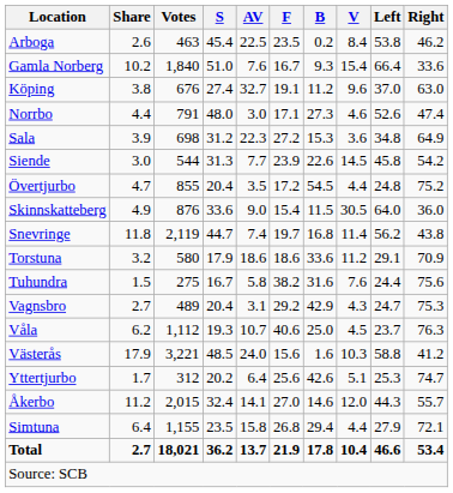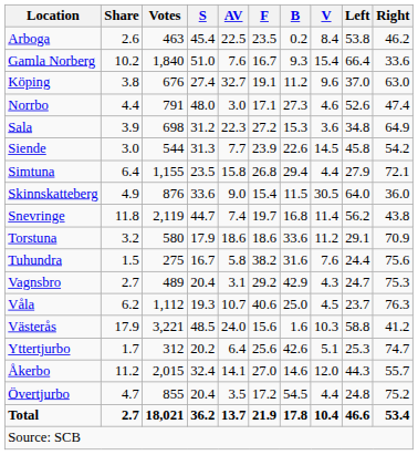 <table class="wikitable sortable" style=text-align:right>
 <tr>
 <th>Location</th>
 <th>Share</th>
 <th>Votes</th>
 <th><a href='#'>S</a></th>
 <th><a href='#'>AV</a></th>
 <th><a href='#'>F</a></th>
 <th><a href='#'>B</a></th>
 <th><a href='#'>V</a></th>
 <th>Left</th>
 <th>Right</th>
 </tr>
 <tr>
 <td align=left><a href='#'>Arboga</a></td>
 <td>2.6</td>
 <td>463</td>
 <td>45.4</td>
 <td>22.5</td>
 <td>23.5</td>
 <td>0.2</td>
 <td>8.4</td>
 <td>53.8</td>
 <td>46.2</td>
 </tr>
 <tr>
 <td align=left><a href='#'>Gamla Norberg</a></td>
 <td>10.2</td>
 <td>1,840</td>
 <td>51.0</td>
 <td>7.6</td>
 <td>16.7</td>
 <td>9.3</td>
 <td>15.4</td>
 <td>66.4</td>
 <td>33.6</td>
 </tr>
 <tr>
 <td align=left><a href='#'>Köping</a></td>
 <td>3.8</td>
 <td>676</td>
 <td>27.4</td>
 <td>32.7</td>
 <td>19.1</td>
 <td>11.2</td>
 <td>9.6</td>
 <td>37.0</td>
 <td>63.0</td>
 </tr>
 <tr>
 <td align=left><a href='#'>Norrbo</a></td>
 <td>4.4</td>
 <td>791</td>
 <td>48.0</td>
 <td>3.0</td>
 <td>17.1</td>
 <td>27.3</td>
 <td>4.6</td>
 <td>52.6</td>
 <td>47.4</td>
 </tr>
 <tr>
 <td align=left><a href='#'>Sala</a></td>
 <td>3.9</td>
 <td>698</td>
 <td>31.2</td>
 <td>22.3</td>
 <td>27.2</td>
 <td>15.3</td>
 <td>3.6</td>
 <td>34.8</td>
 <td>64.9</td>
 </tr>
 <tr>
 <td align=left><a href='#'>Siende</a></td>
 <td>3.0</td>
 <td>544</td>
 <td>31.3</td>
 <td>7.7</td>
 <td>23.9</td>
 <td>22.6</td>
 <td>14.5</td>
 <td>45.8</td>
 <td>54.2</td>
 </tr>
 <tr>
-<td align=left><a href='#'>Övertjurbo</a></td>
-<td>4.7</td>
-<td>855</td>
-<td>20.4</td>
-<td>3.5</td>
-<td>17.2</td>
-<td>54.5</td>
+<td align=left><a href='#'>Simtuna</a></td>
+<td>6.4</td>
+<td>1,155</td>
+<td>23.5</td>
+<td>15.8</td>
+<td>26.8</td>
+<td>29.4</td>
 <td>4.4</td>
-<td>24.8</td>
-<td>75.2</td>
+<td>27.9</td>
+<td>72.1</td>
 </tr>
 <tr>
 <td align=left><a href='#'>Skinnskatteberg</a></td>
 <td>4.9</td>
 <td>876</td>
 <td>33.6</td>
 <td>9.0</td>
 <td>15.4</td>
 <td>11.5</td>
 <td>30.5</td>
 <td>64.0</td>
 <td>36.0</td>
 </tr>
 <tr>
 <td align=left><a href='#'>Snevringe</a></td>
 <td>11.8</td>
 <td>2,119</td>
 <td>44.7</td>
 <td>7.4</td>
 <td>19.7</td>
 <td>16.8</td>
 <td>11.4</td>
 <td>56.2</td>
 <td>43.8</td>
 </tr>
 <tr>
 <td align=left><a href='#'>Torstuna</a></td>
 <td>3.2</td>
 <td>580</td>
 <td>17.9</td>
 <td>18.6</td>
 <td>18.6</td>
 <td>33.6</td>
 <td>11.2</td>
 <td>29.1</td>
 <td>70.9</td>
 </tr>
 <tr>
 <td align=left><a href='#'>Tuhundra</a></td>
 <td>1.5</td>
 <td>275</td>
 <td>16.7</td>
 <td>5.8</td>
 <td>38.2</td>
 <td>31.6</td>
 <td>7.6</td>
 <td>24.4</td>
 <td>75.6</td>
 </tr>
 <tr>
 <td align=left><a href='#'>Vagnsbro</a></td>
 <td>2.7</td>
 <td>489</td>
 <td>20.4</td>
 <td>3.1</td>
 <td>29.2</td>
 <td>42.9</td>
 <td>4.3</td>
 <td>24.7</td>
 <td>75.3</td>
 </tr>
 <tr>
 <td align=left><a href='#'>Våla</a></td>
 <td>6.2</td>
 <td>1,112</td>
 <td>19.3</td>
 <td>10.7</td>
 <td>40.6</td>
 <td>25.0</td>
 <td>4.5</td>
 <td>23.7</td>
 <td>76.3</td>
 </tr>
 <tr>
 <td align=left><a href='#'>Västerås</a></td>
 <td>17.9</td>
 <td>3,221</td>
 <td>48.5</td>
 <td>24.0</td>
 <td>15.6</td>
 <td>1.6</td>
 <td>10.3</td>
 <td>58.8</td>
 <td>41.2</td>
 </tr>
 <tr>
 <td align=left><a href='#'>Yttertjurbo</a></td>
 <td>1.7</td>
 <td>312</td>
 <td>20.2</td>
 <td>6.4</td>
 <td>25.6</td>
 <td>42.6</td>
 <td>5.1</td>
 <td>25.3</td>
 <td>74.7</td>
 </tr>
 <tr>
 <td align=left><a href='#'>Åkerbo</a></td>
 <td>11.2</td>
 <td>2,015</td>
 <td>32.4</td>
 <td>14.1</td>
 <td>27.0</td>
 <td>14.6</td>
 <td>12.0</td>
 <td>44.3</td>
 <td>55.7</td>
 </tr>
 <tr>
-<td align=left><a href='#'>Simtuna</a></td>
-<td>6.4</td>
-<td>1,155</td>
-<td>23.5</td>
-<td>15.8</td>
-<td>26.8</td>
-<td>29.4</td>
+<td align=left><a href='#'>Övertjurbo</a></td>
+<td>4.7</td>
+<td>855</td>
+<td>20.4</td>
+<td>3.5</td>
+<td>17.2</td>
+<td>54.5</td>
 <td>4.4</td>
-<td>27.9</td>
-<td>72.1</td>
+<td>24.8</td>
+<td>75.2</td>
 </tr>
 <tr>
 <td align=left><strong>Total</strong></td>
 <td><strong>2.7</strong></td>
 <td><strong>18,021</strong></td>
 <td><strong>36.2</strong></td>
 <td><strong>13.7</strong></td>
 <td><strong>21.9</strong></td>
 <td><strong>17.8</strong></td>
 <td><strong>10.4</strong></td>
 <td><strong>46.6</strong></td>
 <td><strong>53.4</strong></td>
 </tr>
 <tr>
 <td align=left colspan=10>Source: SCB </td>
 </tr>
 </table>
